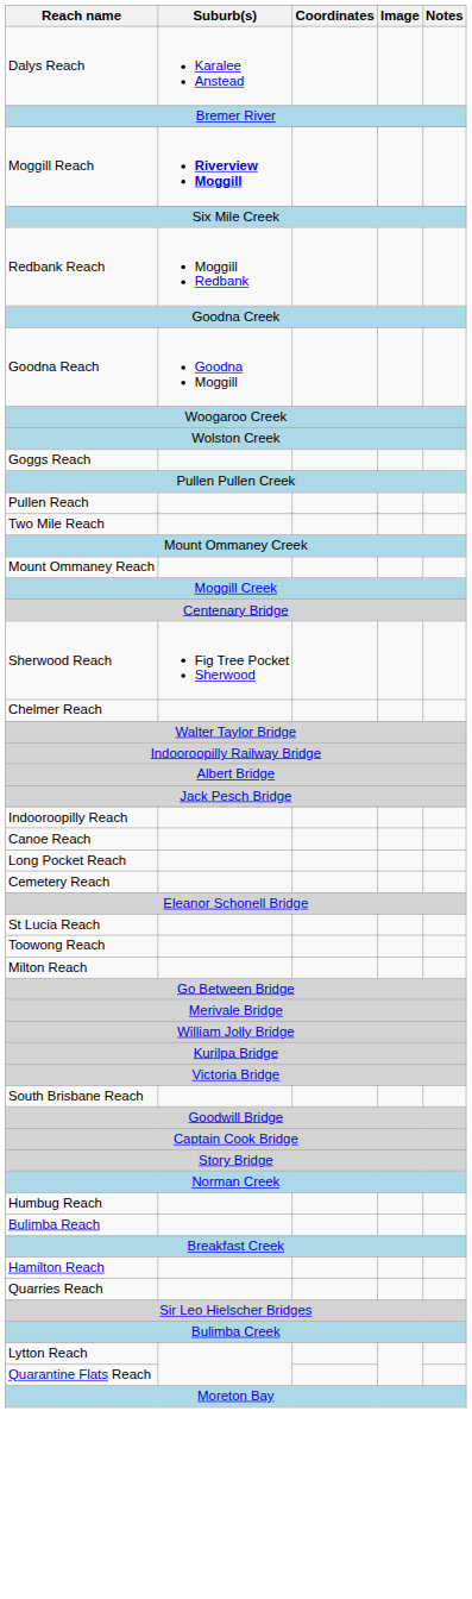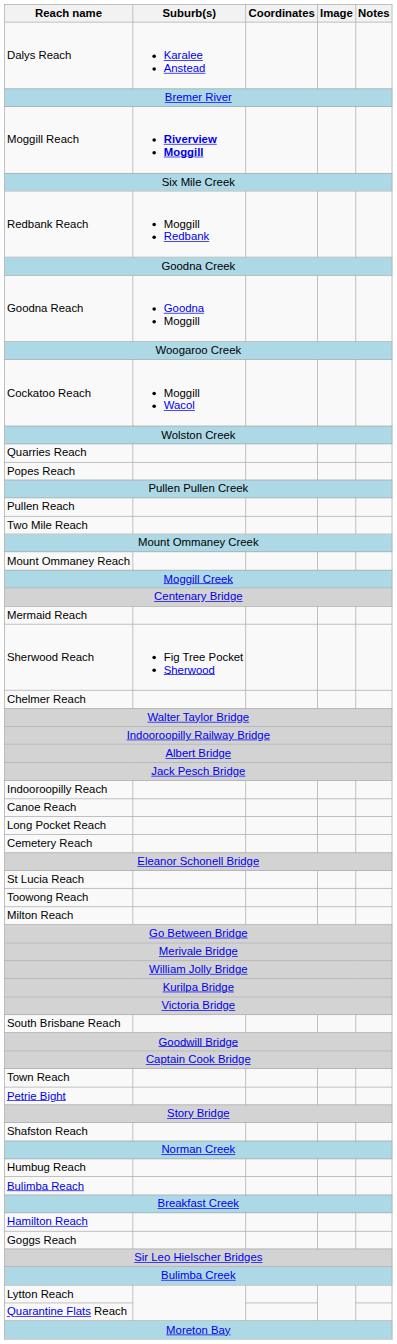 <table class="wikitable">
 <tr>
 <th>Reach name</th>
 <th>Suburb(s)</th>
 <th>Coordinates</th>
 <th>Image</th>
 <th>Notes</th>
 </tr>
 <tr>
 <td>Dalys Reach</td>
 <td><br><ul><li><a href='#'>Karalee</a></li><li><a href='#'>Anstead</a></li></ul></td>
 <td></td>
 <td></td>
 <td></td>
 </tr>
 <tr>
 <td colspan=5 style="text-align:center;background:#ADD8E6;"><a href='#'>Bremer River</a></td>
 </tr>
 <tr>
 <td>Moggill Reach</td>
 <td><strong><br><ul><li><a href='#'>Riverview</a></li><li><a href='#'>Moggill</a></li></ul></strong></td>
 <td></td>
 <td></td>
 <td></td>
 </tr>
 <tr>
 <td colspan="5" style="text-align:center;background:#ADD8E6;">Six Mile Creek</td>
 </tr>
 <tr>
 <td>Redbank Reach</td>
 <td><br><ul><li>Moggill</li><li><a href='#'>Redbank</a></li></ul></td>
 <td></td>
 <td></td>
 <td></td>
 </tr>
 <tr>
 <td colspan=5 style="text-align:center;background:#ADD8E6;">Goodna Creek</td>
 </tr>
 <tr>
 <td>Goodna Reach</td>
 <td><br><ul><li><a href='#'>Goodna</a></li><li>Moggill</li></ul></td>
 <td></td>
 <td></td>
 <td></td>
 </tr>
 <tr>
 <td colspan="5" style="text-align:center;background:#ADD8E6;">Woogaroo Creek</td>
 </tr>
 <tr>
+<td>Cockatoo Reach</td>
+<td><br><ul><li>Moggill</li><li><a href='#'>Wacol</a></li></ul></td>
+<td></td>
+<td></td>
+<td></td>
+</tr>
+<tr>
 <td colspan=5 style="text-align:center;background:#ADD8E6;">Wolston Creek</td>
 </tr>
 <tr>
-<td>Goggs Reach</td>
+<td>Quarries Reach</td>
+<td></td>
+<td></td>
+<td></td>
+<td></td>
+</tr>
+<tr>
+<td>Popes Reach</td>
 <td></td>
 <td></td>
 <td></td>
 <td></td>
 </tr>
 <tr>
 <td colspan=5 style="text-align:center;background:#ADD8E6;">Pullen Pullen Creek</td>
 </tr>
 <tr>
 <td>Pullen Reach</td>
 <td></td>
 <td></td>
 <td></td>
 <td></td>
 </tr>
 <tr>
 <td>Two Mile Reach</td>
 <td></td>
 <td></td>
 <td></td>
 <td></td>
 </tr>
 <tr>
 <td colspan=5 style="text-align:center;background:#ADD8E6;">Mount Ommaney Creek</td>
 </tr>
 <tr>
 <td>Mount Ommaney Reach</td>
 <td></td>
 <td></td>
 <td></td>
 <td></td>
 </tr>
 <tr>
 <td colspan=5 style="text-align:center;background:#ADD8E6;"><a href='#'>Moggill Creek</a></td>
 </tr>
 <tr>
 <td colspan=5 style="text-align:center;background:#D3D3D3;"><a href='#'>Centenary Bridge</a></td>
+</tr>
+<tr>
+<td>Mermaid Reach</td>
+<td></td>
+<td></td>
+<td></td>
+<td></td>
 </tr>
 <tr>
 <td>Sherwood Reach</td>
 <td><br><ul><li>Fig Tree Pocket</li><li><a href='#'>Sherwood</a></li></ul></td>
 <td></td>
 <td></td>
 <td></td>
 </tr>
 <tr>
 <td>Chelmer Reach</td>
 <td></td>
 <td></td>
 <td></td>
 <td></td>
 </tr>
 <tr>
 <td colspan=5 style="text-align:center;background:#D3D3D3;"><a href='#'>Walter Taylor Bridge</a></td>
 </tr>
 <tr>
 <td colspan=5 style="text-align:center;background:#D3D3D3;"><a href='#'>Indooroopilly Railway Bridge</a></td>
 </tr>
 <tr>
 <td colspan=5 style="text-align:center;background:#D3D3D3;"><a href='#'>Albert Bridge</a></td>
 </tr>
 <tr>
 <td colspan=5 style="text-align:center;background:#D3D3D3;"><a href='#'>Jack Pesch Bridge</a></td>
 </tr>
 <tr>
 <td>Indooroopilly Reach</td>
 <td></td>
 <td></td>
 <td></td>
 <td></td>
 </tr>
 <tr>
 <td>Canoe Reach</td>
 <td></td>
 <td></td>
 <td></td>
 <td></td>
 </tr>
 <tr>
 <td>Long Pocket Reach</td>
 <td></td>
 <td></td>
 <td></td>
 <td></td>
 </tr>
 <tr>
 <td>Cemetery Reach</td>
 <td></td>
 <td></td>
 <td></td>
 <td></td>
 </tr>
 <tr>
 <td colspan=5 style="text-align:center;background:#D3D3D3;"><a href='#'>Eleanor Schonell Bridge</a></td>
 </tr>
 <tr>
 <td>St Lucia Reach</td>
 <td></td>
 <td></td>
 <td></td>
 <td></td>
 </tr>
 <tr>
 <td>Toowong Reach</td>
 <td></td>
 <td></td>
 <td></td>
 <td></td>
 </tr>
 <tr>
 <td>Milton Reach</td>
 <td></td>
 <td></td>
 <td></td>
 <td></td>
 </tr>
 <tr>
 <td colspan=5 style="text-align:center;background:#D3D3D3;"><a href='#'>Go Between Bridge</a></td>
 </tr>
 <tr>
 <td colspan=5 style="text-align:center;background:#D3D3D3;"><a href='#'>Merivale Bridge</a></td>
 </tr>
 <tr>
 <td colspan=5 style="text-align:center;background:#D3D3D3;"><a href='#'>William Jolly Bridge</a></td>
 </tr>
 <tr>
 <td colspan=5 style="text-align:center;background:#D3D3D3;"><a href='#'>Kurilpa Bridge</a></td>
 </tr>
 <tr>
 <td colspan=5 style="text-align:center;background:#D3D3D3;"><a href='#'>Victoria Bridge</a></td>
 </tr>
 <tr>
 <td>South Brisbane Reach</td>
 <td></td>
 <td></td>
 <td></td>
 <td></td>
 </tr>
 <tr>
 <td colspan=5 style="text-align:center;background:#D3D3D3;"><a href='#'>Goodwill Bridge</a></td>
 </tr>
 <tr>
 <td colspan=5 style="text-align:center;background:#D3D3D3;"><a href='#'>Captain Cook Bridge</a></td>
 </tr>
 <tr>
+<td>Town Reach</td>
+<td></td>
+<td></td>
+<td></td>
+<td></td>
+</tr>
+<tr>
+<td><a href='#'>Petrie Bight</a></td>
+<td></td>
+<td></td>
+<td></td>
+<td></td>
+</tr>
+<tr>
 <td colspan=5 style="text-align:center;background:#D3D3D3;"><a href='#'>Story Bridge</a></td>
+</tr>
+<tr>
+<td>Shafston Reach</td>
+<td></td>
+<td></td>
+<td></td>
+<td></td>
 </tr>
 <tr>
 <td colspan=5 style="text-align:center;background:#ADD8E6;"><a href='#'>Norman Creek</a></td>
 </tr>
 <tr>
 <td>Humbug Reach</td>
 <td></td>
 <td></td>
 <td></td>
 <td></td>
 </tr>
 <tr>
 <td><a href='#'>Bulimba Reach</a></td>
 <td></td>
 <td></td>
 <td></td>
 <td></td>
 </tr>
 <tr>
 <td colspan=5 style="text-align:center;background:#ADD8E6;"><a href='#'>Breakfast Creek</a></td>
 </tr>
 <tr>
 <td><a href='#'>Hamilton Reach</a></td>
 <td></td>
 <td></td>
 <td></td>
 <td></td>
 </tr>
 <tr>
-<td>Quarries Reach</td>
+<td>Goggs Reach</td>
 <td></td>
 <td></td>
 <td></td>
 <td></td>
 </tr>
 <tr>
 <td colspan=5 style="text-align:center;background:#D3D3D3;"><a href='#'>Sir Leo Hielscher Bridges</a></td>
 </tr>
 <tr>
 <td colspan=5 style="text-align:center;background:#ADD8E6;"><a href='#'>Bulimba Creek</a></td>
 </tr>
 <tr>
 <td>Lytton Reach</td>
 <td rowspan=2></td>
 <td></td>
 <td rowspan=2></td>
 <td></td>
 </tr>
 <tr>
 <td><a href='#'>Quarantine Flats</a> Reach</td>
 <td></td>
 <td></td>
 </tr>
 <tr>
 <td colspan=5 style="text-align:center;background:#ADD8E6;"><a href='#'>Moreton Bay</a></td>
 </tr>
 </table>
